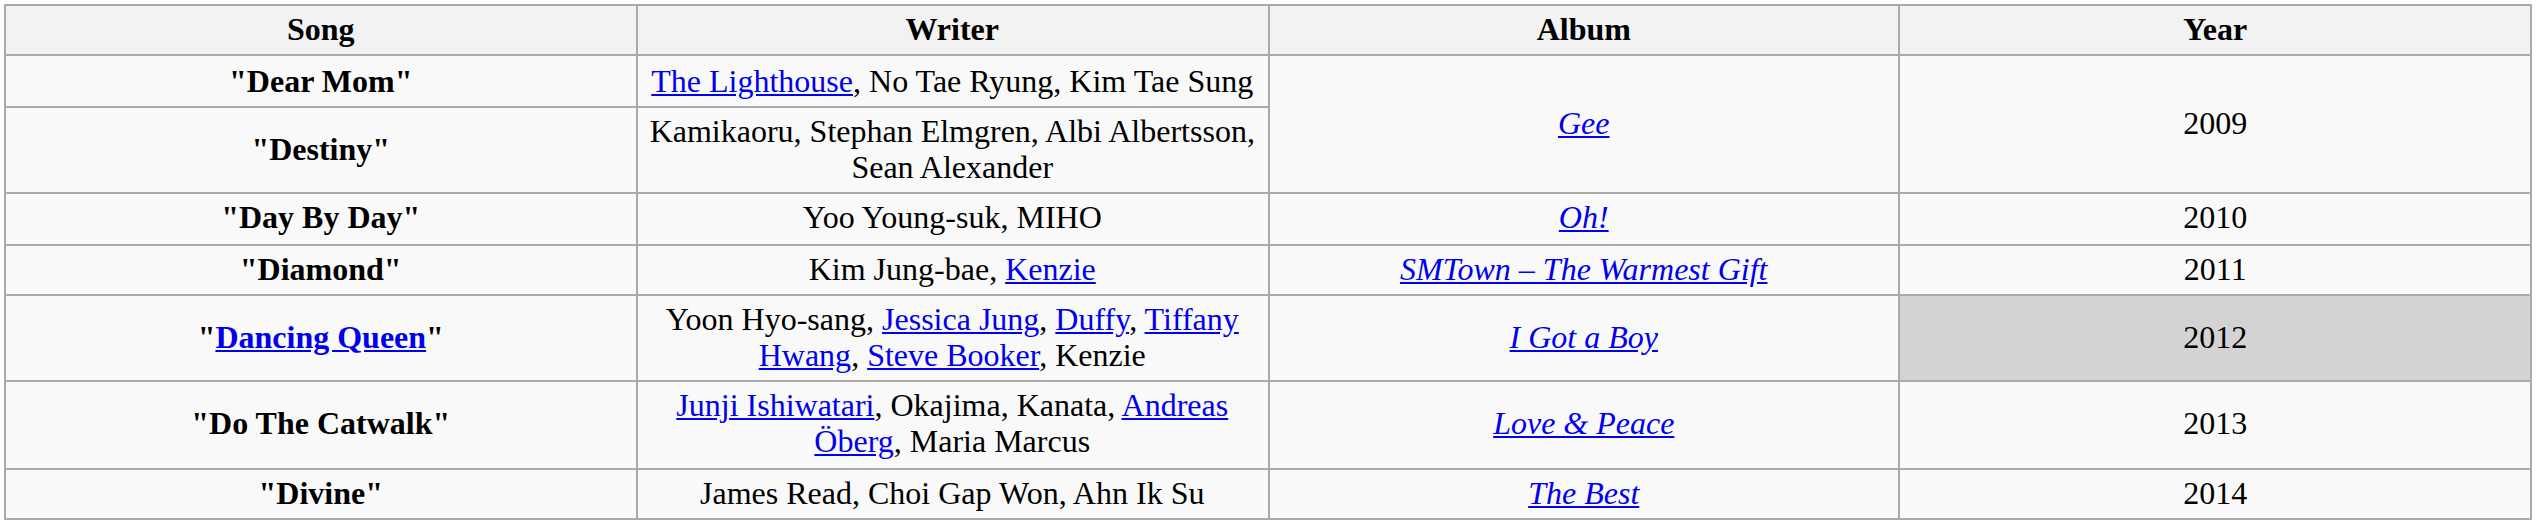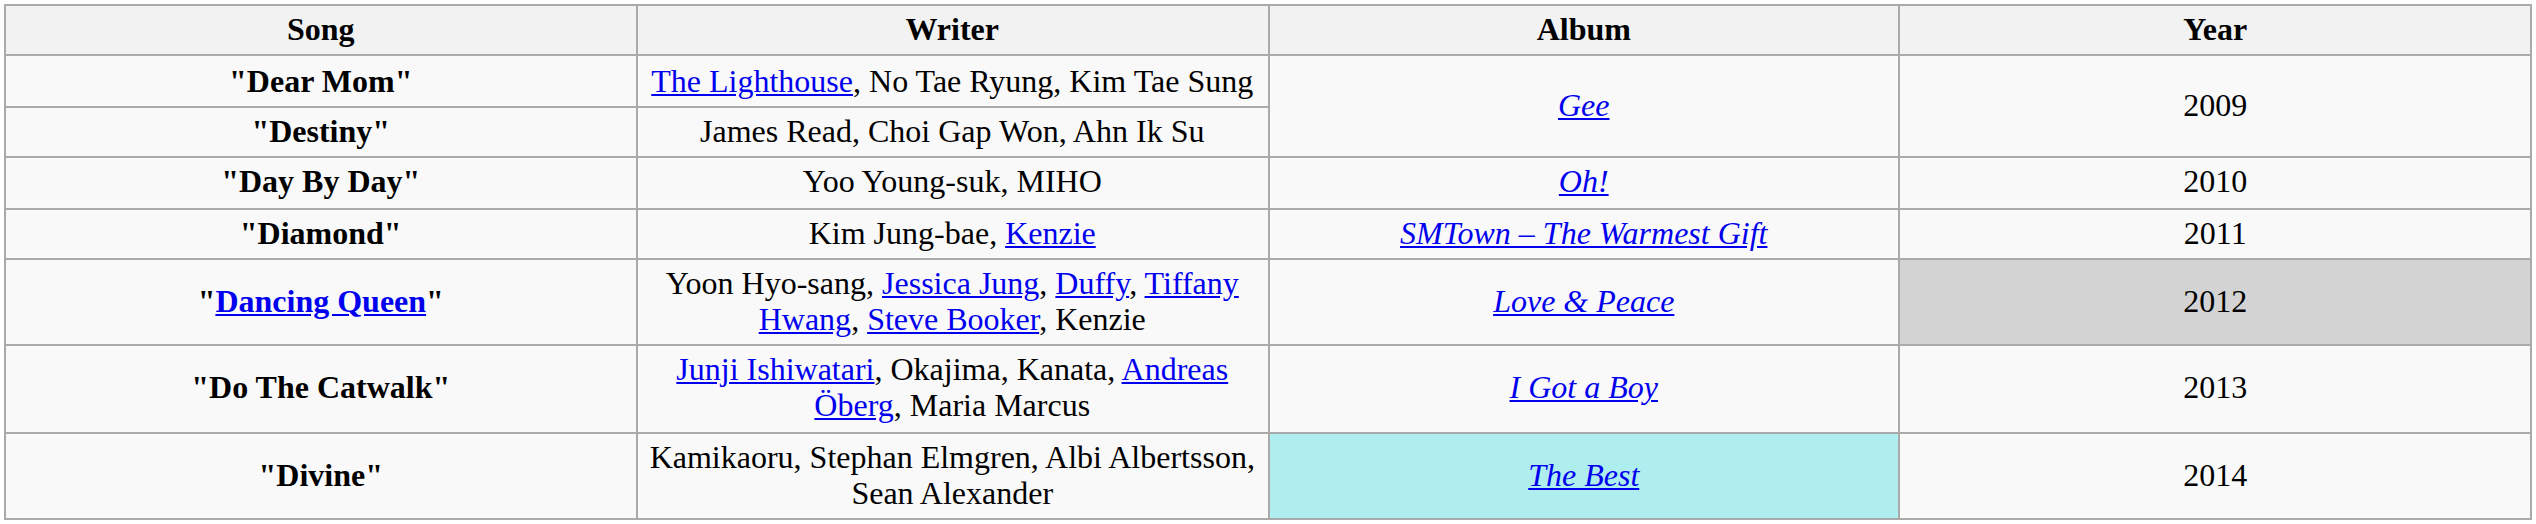 <table class="wikitable" style="text-align:center; width:100%">
 <tr>
 <th style="width:25%">Song</th>
 <th style="width:25%">Writer</th>
 <th style="width:25%">Album</th>
 <th style="width:25%">Year</th>
 </tr>
 <tr>
 <td><strong>"Dear Mom"</strong></td>
 <td><a href='#'>The Lighthouse</a>, No Tae Ryung, Kim Tae Sung</td>
 <td rowspan="2"><em><a href='#'>Gee</a></em></td>
 <td rowspan="2">2009</td>
 </tr>
 <tr>
 <td><strong>"Destiny"</strong></td>
-<td>Kamikaoru, Stephan Elmgren, Albi Albertsson, Sean Alexander</td>
+<td>James Read, Choi Gap Won, Ahn Ik Su</td>
 </tr>
 <tr>
 <td><strong>"Day By Day"</strong></td>
 <td>Yoo Young-suk, MIHO</td>
 <td><em><a href='#'>Oh!</a></em></td>
 <td>2010</td>
 </tr>
 <tr>
 <td><strong>"Diamond"</strong></td>
 <td>Kim Jung-bae, <a href='#'>Kenzie</a></td>
 <td><em><a href='#'>SMTown – The Warmest Gift</a></em></td>
 <td>2011</td>
 </tr>
 <tr>
 <td><strong>"<a href='#'>Dancing Queen</a>"</strong></td>
 <td>Yoon Hyo-sang, <a href='#'>Jessica Jung</a>, <a href='#'>Duffy</a>, <a href='#'>Tiffany Hwang</a>, <a href='#'>Steve Booker</a>, Kenzie</td>
-<td><em><a href='#'>I Got a Boy</a></em></td>
+<td><em><a href='#'>Love & Peace</a></em></td>
 <td style="background: lightgrey;">2012</td>
 </tr>
 <tr>
 <td><strong>"Do The Catwalk"</strong></td>
 <td><a href='#'>Junji Ishiwatari</a>, Okajima, Kanata, <a href='#'>Andreas Öberg</a>, Maria Marcus</td>
-<td><em><a href='#'>Love & Peace</a></em></td>
+<td><em><a href='#'>I Got a Boy</a></em></td>
 <td>2013</td>
 </tr>
 <tr>
 <td><strong>"Divine"</strong></td>
-<td>James Read, Choi Gap Won, Ahn Ik Su</td>
-<td><em><a href='#'>The Best</a></em></td>
+<td>Kamikaoru, Stephan Elmgren, Albi Albertsson, Sean Alexander</td>
+<td style="background: paleturquoise;"><em><a href='#'>The Best</a></em></td>
 <td>2014</td>
 </tr>
 </table>
